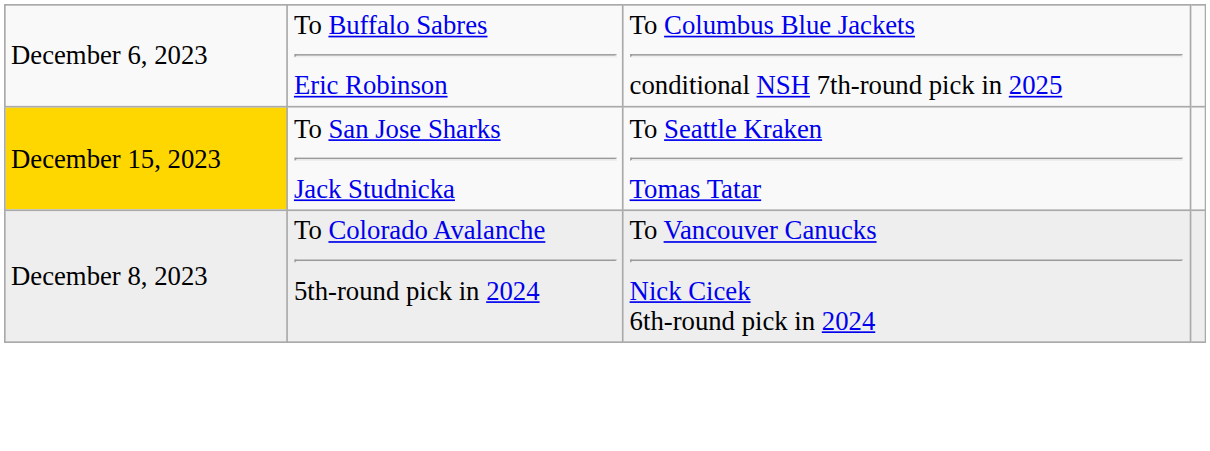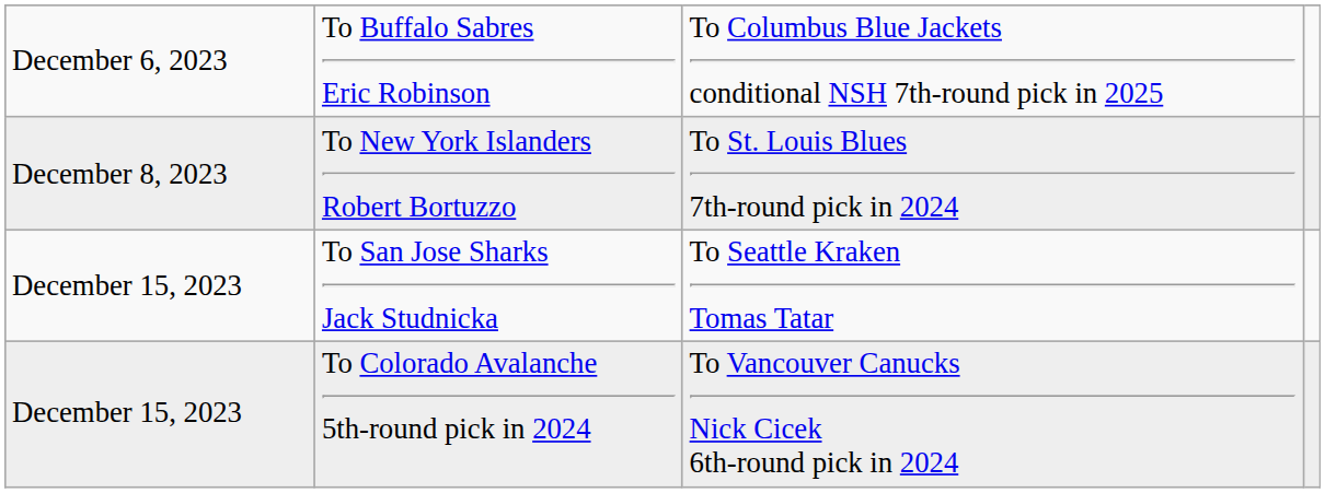 <table cellspacing=0 class="wikitable" style="border:1px solid #999999; width:720px;">
 <tr>
 <td>December 6, 2023</td>
 <td valign="top">To <a href='#'>Buffalo Sabres</a><hr><a href='#'>Eric Robinson</a></td>
 <td valign="top">To <a href='#'>Columbus Blue Jackets</a><hr>conditional <a href='#'>NSH</a> 7th-round pick in <a href='#'>2025</a></td>
 <td></td>
 </tr>
+<tr bgcolor="eeeeee">
+<td>December 8, 2023</td>
+<td valign="top">To <a href='#'>New York Islanders</a><hr><a href='#'>Robert Bortuzzo</a></td>
+<td valign="top">To <a href='#'>St. Louis Blues</a><hr>7th-round pick in <a href='#'>2024</a></td>
+<td></td>
+</tr>
 <tr>
-<td style="background: gold;">December 15, 2023</td>
+<td>December 15, 2023</td>
 <td valign="top">To <a href='#'>San Jose Sharks</a><hr><a href='#'>Jack Studnicka</a></td>
 <td valign="top">To <a href='#'>Seattle Kraken</a><hr><a href='#'>Tomas Tatar</a></td>
 <td></td>
 </tr>
 <tr bgcolor="eeeeee">
-<td>December 8, 2023</td>
+<td>December 15, 2023</td>
 <td valign="top">To <a href='#'>Colorado Avalanche</a><hr>5th-round pick in <a href='#'>2024</a></td>
 <td valign="top">To <a href='#'>Vancouver Canucks</a><hr><a href='#'>Nick Cicek</a><br>6th-round pick in <a href='#'>2024</a></td>
 <td></td>
 </tr>
 </table>
